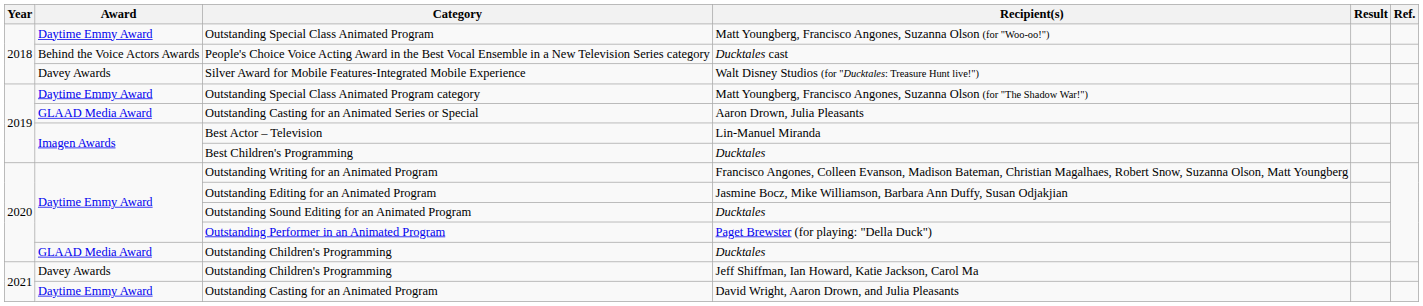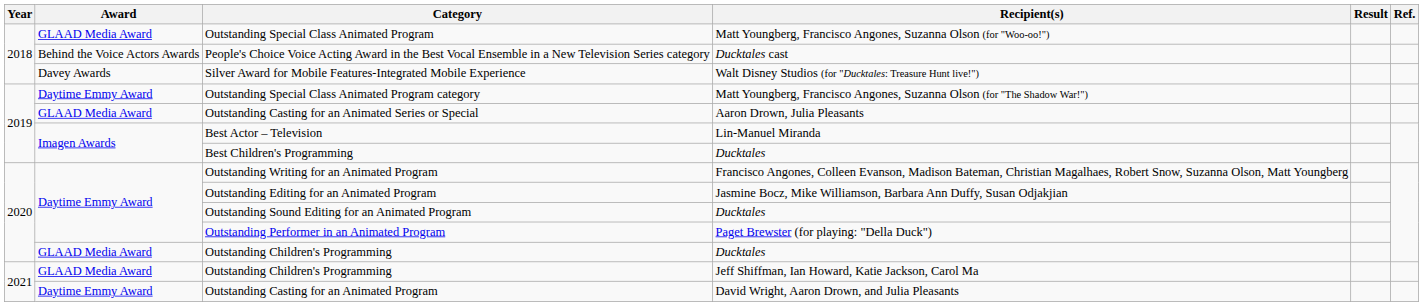 <table class="wikitable">
 <tr>
 <th>Year</th>
 <th>Award</th>
 <th>Category</th>
 <th>Recipient(s)</th>
 <th>Result</th>
 <th>Ref.</th>
 </tr>
 <tr>
 <td rowspan="3">2018</td>
-<td><a href='#'>Daytime Emmy Award</a></td>
+<td><a href='#'>GLAAD Media Award</a></td>
 <td>Outstanding Special Class Animated Program</td>
 <td>Matt Youngberg, Francisco Angones, Suzanna Olson <small>(for "Woo-oo!")</small></td>
 <td></td>
 <td></td>
 </tr>
 <tr>
 <td>Behind the Voice Actors Awards</td>
 <td>People's Choice Voice Acting Award in the Best Vocal Ensemble in a New Television Series category</td>
 <td><em>Ducktales</em> cast</td>
 <td></td>
 <td></td>
 </tr>
 <tr>
 <td>Davey Awards</td>
 <td>Silver Award for Mobile Features-Integrated Mobile Experience</td>
 <td>Walt Disney Studios <small>(for "<em>Ducktales</em>: Treasure Hunt live!")</small></td>
 <td></td>
 <td></td>
 </tr>
 <tr>
 <td rowspan="4">2019</td>
 <td><a href='#'>Daytime Emmy Award</a></td>
 <td>Outstanding Special Class Animated Program category</td>
 <td>Matt Youngberg, Francisco Angones, Suzanna Olson <small>(for "The Shadow War!")</small></td>
 <td></td>
 <td></td>
 </tr>
 <tr>
 <td><a href='#'>GLAAD Media Award</a></td>
 <td>Outstanding Casting for an Animated Series or Special</td>
 <td>Aaron Drown, Julia Pleasants</td>
 <td></td>
 <td></td>
 </tr>
 <tr>
 <td rowspan="2"><a href='#'>Imagen Awards</a></td>
 <td>Best Actor – Television</td>
 <td>Lin-Manuel Miranda</td>
 <td></td>
 <td rowspan="2"></td>
 </tr>
 <tr>
 <td>Best Children's Programming</td>
 <td><em>Ducktales</em></td>
 <td></td>
 </tr>
 <tr>
 <td rowspan="5">2020</td>
 <td rowspan="4"><a href='#'>Daytime Emmy Award</a></td>
 <td>Outstanding Writing for an Animated Program</td>
 <td>Francisco Angones, Colleen Evanson, Madison Bateman, Christian Magalhaes, Robert Snow, Suzanna Olson, Matt Youngberg</td>
 <td></td>
 </tr>
 <tr>
 <td>Outstanding Editing for an Animated Program</td>
 <td>Jasmine Bocz, Mike Williamson, Barbara Ann Duffy, Susan Odjakjian</td>
 <td></td>
 </tr>
 <tr>
 <td>Outstanding Sound Editing for an Animated Program</td>
 <td><em>Ducktales</em></td>
 <td></td>
 </tr>
 <tr>
 <td><a href='#'>Outstanding Performer in an Animated Program</a></td>
 <td><a href='#'>Paget Brewster</a> (for playing: "Della Duck")</td>
 <td></td>
 </tr>
 <tr>
 <td><a href='#'>GLAAD Media Award</a></td>
 <td>Outstanding Children's Programming</td>
 <td><em>Ducktales</em></td>
 <td></td>
 </tr>
 <tr>
 <td rowspan="2">2021</td>
-<td>Davey Awards</td>
+<td><a href='#'>GLAAD Media Award</a></td>
 <td>Outstanding Children's Programming</td>
 <td>Jeff Shiffman, Ian Howard, Katie Jackson, Carol Ma</td>
 <td></td>
 <td></td>
 </tr>
 <tr>
 <td><a href='#'>Daytime Emmy Award</a></td>
 <td>Outstanding Casting for an Animated Program</td>
 <td>David Wright, Aaron Drown, and Julia Pleasants</td>
 <td></td>
 </tr>
 </table>
